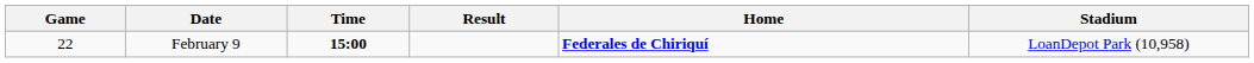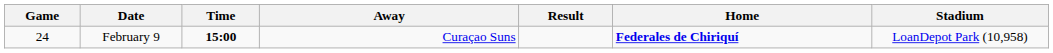 <table class="wikitable" style="font-size:95%; text-align: center; width: 95%;">
 <tr>
 <th width="30">Game</th>
 <th width="50">Date</th>
 <th width="40">Time</th>
+<th width="150">Away</th>
 <th width="50">Result</th>
 <th width="150">Home</th>
 <th width="100">Stadium</th>
 </tr>
 <tr align=center>
-<td>22</td>
+<td>24</td>
 <td>February 9</td>
 <td><strong>15:00</strong></td>
+<td align=right><a href='#'>Curaçao Suns</a> </td>
 <td><strong></strong></td>
 <td align=left><strong> <a href='#'>Federales de Chiriquí</a></strong></td>
 <td><a href='#'>LoanDepot Park</a> (10,958)</td>
 </tr>
 </table>
